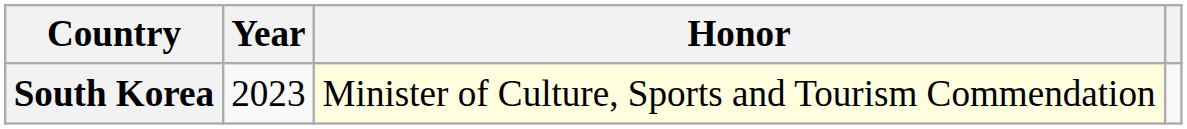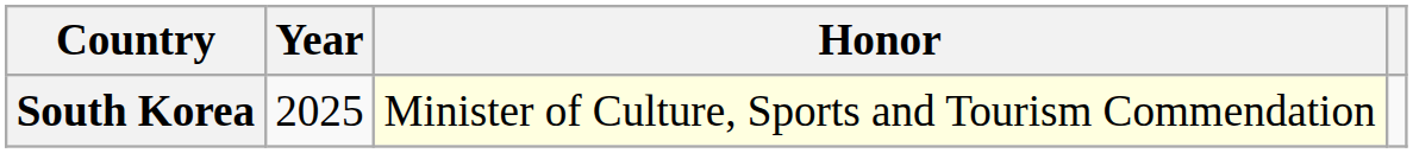 <table class="wikitable plainrowheaders" style="text-align:center">
 <tr>
 <th scope="col">Country</th>
 <th scope="col">Year</th>
 <th scope="col">Honor</th>
 <th scope="col" class="unsortable"></th>
 </tr>
 <tr>
 <th scope="row">South Korea</th>
-<td>2023</td>
+<td>2025</td>
 <td style="background: lightyellow; text-align:left">Minister of Culture, Sports and Tourism Commendation</td>
 <td></td>
 </tr>
 </table>
